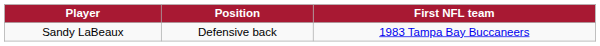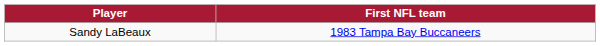 <table class="wikitable" width="65%">
 <tr align="center" style="background:#A81933;color:#FFFFFF;">
 <td><strong>Player</strong></td>
-<td><strong>Position</strong></td>
 <td><strong>First NFL team</strong></td>
 </tr>
 <tr align="center" bgcolor="">
 <td>Sandy LaBeaux</td>
-<td>Defensive back</td>
 <td><a href='#'>1983 Tampa Bay Buccaneers</a></td>
 </tr>
 </table>
